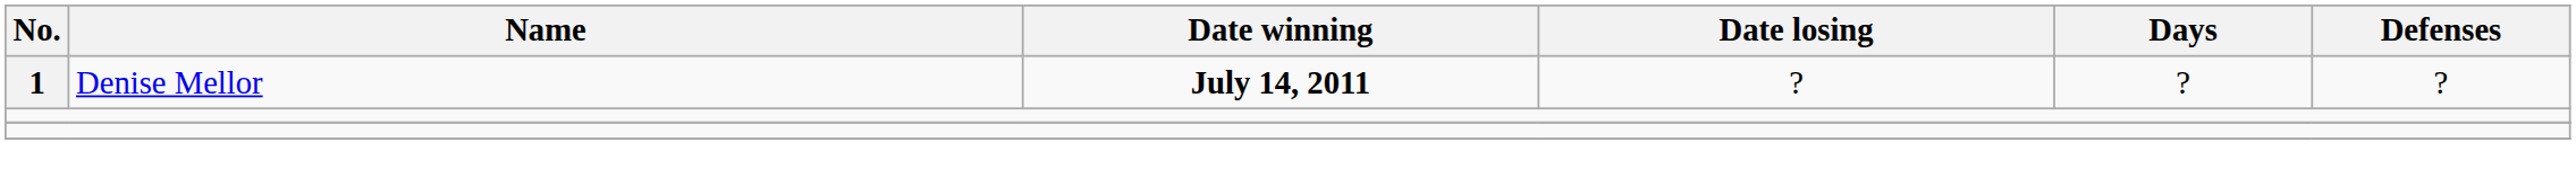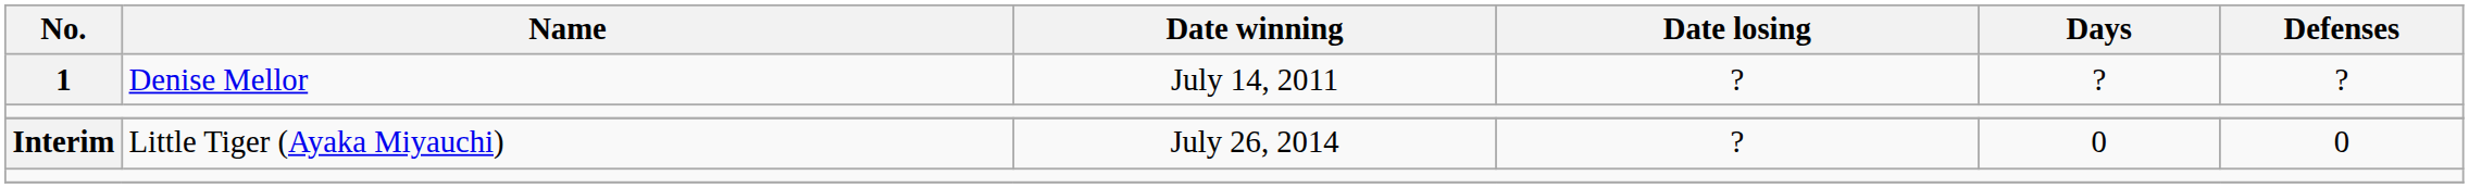 <table class="wikitable" width=100%>
 <tr>
 <th style="width:1%;">No.</th>
 <th style="width:37%;">Name</th>
 <th style="width:20%;">Date winning</th>
 <th style="width:20%;">Date losing</th>
 <th data-sort-type="number" style="width:10%;">Days</th>
 <th data-sort-type="number" style="width:10%;">Defenses</th>
 </tr>
 <tr align=center>
 <th>1</th>
 <td align=left> <a href='#'>Denise Mellor</a></td>
-<td><strong>July 14, 2011</strong></td>
+<td>July 14, 2011</td>
 <td>?</td>
 <td>?</td>
 <td>?</td>
 </tr>
 <tr>
 <td colspan="6"></td>
 </tr>
 <tr>
 </tr>
+<tr align=center>
+<th>Interim</th>
+<td align=left> Little Tiger (<a href='#'>Ayaka Miyauchi</a>)</td>
+<td>July 26, 2014</td>
+<td>?</td>
+<td>0</td>
+<td>0</td>
+</tr>
 <tr>
 <td colspan="6"></td>
 </tr>
 <tr>
 </tr>
 </table>
